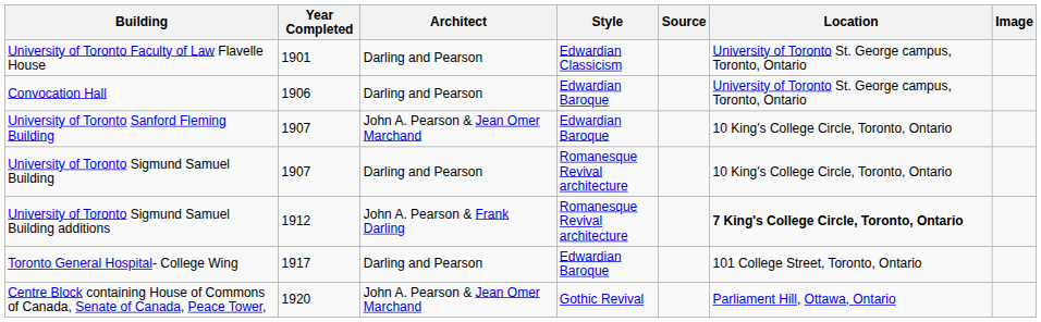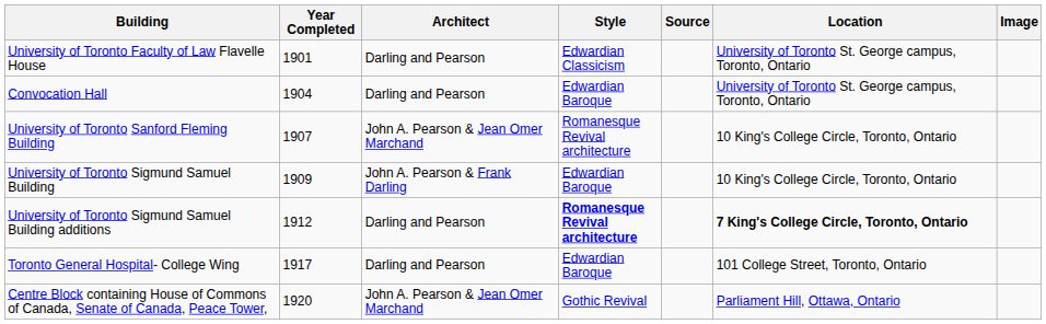 <table class="wikitable" style="margin:1em auto;">
 <tr style="background:lightblue;">
 <th width=28%>Building</th>
 <th width=8%>Year Completed</th>
 <th width=20%>Architect</th>
 <th width=10%>Style</th>
 <th width=5%>Source</th>
 <th width=32%>Location</th>
 <th width=7%>Image</th>
 </tr>
 <tr>
 <td><a href='#'>University of Toronto Faculty of Law</a> Flavelle House</td>
 <td>1901</td>
 <td>Darling and Pearson</td>
 <td><a href='#'>Edwardian Classicism</a></td>
 <td></td>
 <td><a href='#'>University of Toronto</a> St. George campus, Toronto, Ontario</td>
 <td></td>
 </tr>
 <tr>
 <td><a href='#'>Convocation Hall</a></td>
-<td>1906</td>
+<td>1904</td>
 <td>Darling and Pearson</td>
 <td><a href='#'>Edwardian Baroque</a></td>
 <td></td>
 <td><a href='#'>University of Toronto</a> St. George campus, Toronto, Ontario</td>
 <td></td>
 </tr>
 <tr>
 <td><a href='#'>University of Toronto</a> <a href='#'>Sanford Fleming Building</a></td>
 <td>1907</td>
 <td>John A. Pearson & <a href='#'>Jean Omer Marchand</a></td>
-<td><a href='#'>Edwardian Baroque</a></td>
+<td><a href='#'>Romanesque Revival architecture</a></td>
 <td></td>
 <td>10 King's College Circle, Toronto, Ontario</td>
 <td></td>
 </tr>
 <tr>
 <td><a href='#'>University of Toronto</a> Sigmund Samuel Building</td>
-<td>1907</td>
-<td>Darling and Pearson</td>
-<td><a href='#'>Romanesque Revival architecture</a></td>
+<td>1909</td>
+<td>John A. Pearson & <a href='#'>Frank Darling</a></td>
+<td><a href='#'>Edwardian Baroque</a></td>
 <td></td>
 <td>10 King's College Circle, Toronto, Ontario</td>
 <td></td>
 </tr>
 <tr>
 <td><a href='#'>University of Toronto</a> Sigmund Samuel Building additions</td>
 <td>1912</td>
-<td>John A. Pearson & <a href='#'>Frank Darling</a></td>
-<td><a href='#'>Romanesque Revival architecture</a></td>
+<td>Darling and Pearson</td>
+<td><strong><a href='#'>Romanesque Revival architecture</a></strong></td>
 <td></td>
 <td><strong>7 King's College Circle, Toronto, Ontario</strong></td>
 <td></td>
 </tr>
 <tr>
 <td><a href='#'>Toronto General Hospital</a>- College Wing</td>
 <td>1917</td>
 <td>Darling and Pearson</td>
 <td><a href='#'>Edwardian Baroque</a></td>
 <td></td>
 <td>101 College Street, Toronto, Ontario</td>
 <td></td>
 </tr>
 <tr>
 <td><a href='#'>Centre Block</a> containing House of Commons of Canada, <a href='#'>Senate of Canada</a>, <a href='#'>Peace Tower</a>,</td>
 <td>1920</td>
 <td>John A. Pearson & <a href='#'>Jean Omer Marchand</a></td>
 <td><a href='#'>Gothic Revival</a></td>
 <td></td>
 <td><a href='#'>Parliament Hill</a>, <a href='#'>Ottawa, Ontario</a></td>
 <td></td>
 </tr>
 </table>
